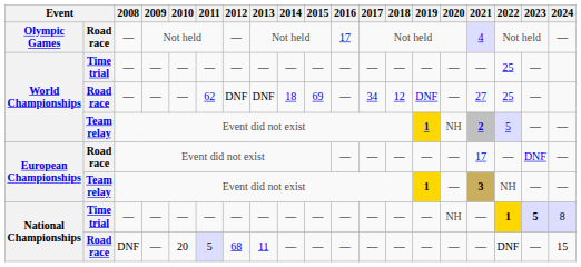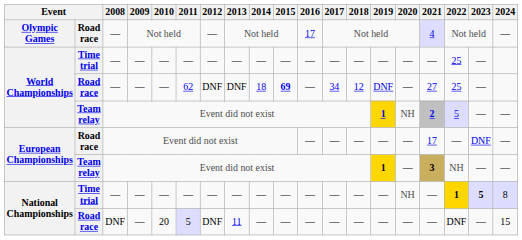 <table class="wikitable plainrowheaders">
 <tr>
 <th scope="col" colspan=2>Event</th>
 <th scope="col">2008</th>
 <th scope="col">2009</th>
 <th scope="col">2010</th>
 <th scope="col">2011</th>
 <th scope="col">2012</th>
 <th scope="col">2013</th>
 <th scope="col">2014</th>
 <th scope="col">2015</th>
 <th scope="col">2016</th>
 <th scope="col">2017</th>
 <th scope="col">2018</th>
 <th scope="col">2019</th>
 <th scope="col">2020</th>
 <th scope="col">2021</th>
 <th scope="col">2022</th>
 <th scope="col">2023</th>
 <th scope="col">2024</th>
 </tr>
 <tr style="text-align:center;">
 <th scope="row"> <a href='#'>Olympic Games</a></th>
 <th scope="row">Road race</th>
 <td>—</td>
 <td style="color:#4d4d4d;" colspan="3">Not held</td>
 <td>—</td>
 <td style="color:#4d4d4d;" colspan="3">Not held</td>
 <td><a href='#'>17</a></td>
 <td style="color:#4d4d4d;" colspan="4">Not held</td>
 <td style="background:#ddf;"><a href='#'>4</a></td>
 <td style="color:#4d4d4d;" colspan="2">Not held</td>
 <td>—</td>
 </tr>
 <tr style="text-align:center;">
 <th scope="row" rowspan=3> <a href='#'>World Championships</a></th>
 <th scope="row"><a href='#'>Time trial</a></th>
 <td>—</td>
 <td>—</td>
 <td>—</td>
 <td>—</td>
 <td>—</td>
 <td>—</td>
 <td>—</td>
 <td>—</td>
 <td>—</td>
 <td>—</td>
 <td>—</td>
 <td>—</td>
 <td>—</td>
 <td>—</td>
 <td><a href='#'>25</a></td>
 <td>—</td>
 <td></td>
 </tr>
 <tr style="text-align:center;">
 <th scope="row"><a href='#'>Road race</a></th>
 <td>—</td>
 <td>—</td>
 <td>—</td>
 <td><a href='#'>62</a></td>
 <td>DNF</td>
 <td>DNF</td>
 <td><a href='#'>18</a></td>
-<td><a href='#'>69</a></td>
+<td><strong><a href='#'>69</a></strong></td>
 <td>—</td>
 <td><a href='#'>34</a></td>
 <td><a href='#'>12</a></td>
 <td><a href='#'>DNF</a></td>
 <td>—</td>
 <td><a href='#'>27</a></td>
 <td><a href='#'>25</a></td>
 <td>—</td>
 <td></td>
 </tr>
 <tr style="text-align:center;">
 <th scope="row"><a href='#'>Team relay</a></th>
 <td style="color:#4d4d4d;" colspan="11">Event did not exist</td>
 <th style="background:gold;"><a href='#'>1</a></th>
 <td style="color:#4d4d4d;">NH</td>
 <th style="background:silver;"><a href='#'>2</a></th>
 <td style="background:#ddf;"><a href='#'>5</a></td>
 <td>—</td>
 <td>—</td>
 </tr>
 <tr style="text-align:center;">
 <th scope="row" rowspan=2> <a href='#'>European Championships</a></th>
 <th scope="row">Road race</th>
 <td style="color:#4d4d4d;" colspan="8">Event did not exist</td>
 <td>—</td>
 <td>—</td>
 <td>—</td>
 <td>—</td>
 <td>—</td>
 <td><a href='#'>17</a></td>
 <td>—</td>
 <td><a href='#'>DNF</a></td>
 <td>—</td>
 </tr>
 <tr style="text-align:center;">
 <th scope="row"><a href='#'>Team relay</a></th>
 <td style="color:#4d4d4d;" colspan="11">Event did not exist</td>
 <th style="background:gold;">1</th>
 <td>—</td>
 <th style="background:#C9AE5D;">3</th>
 <td style="color:#4d4d4d;">NH</td>
 <td>—</td>
 <td>—</td>
 </tr>
 <tr style="text-align:center;">
 <th scope="row" rowspan=2> National Championships</th>
 <th scope="row"><a href='#'>Time trial</a></th>
 <td>—</td>
 <td>—</td>
 <td>—</td>
 <td>—</td>
 <td>—</td>
 <td>—</td>
 <td>—</td>
 <td>—</td>
 <td>—</td>
 <td>—</td>
 <td>—</td>
 <td>—</td>
 <td style="color:#4d4d4d;">NH</td>
 <td>—</td>
 <td style="background:gold;"><strong>1</strong></td>
 <td style="background:#ddf;"><strong>5</strong></td>
 <td style="background:#ddf;">8</td>
 </tr>
 <tr style="text-align:center;">
 <th scope="row"><a href='#'>Road race</a></th>
 <td>DNF</td>
 <td>—</td>
 <td>20</td>
 <td style="background:#ddf;">5</td>
-<td><a href='#'>68</a></td>
+<td>DNF</td>
 <td><a href='#'>11</a></td>
 <td>—</td>
 <td>—</td>
 <td>—</td>
 <td>—</td>
 <td>—</td>
 <td>—</td>
 <td>—</td>
 <td>—</td>
 <td>DNF</td>
 <td>—</td>
 <td>15</td>
 </tr>
 </table>
